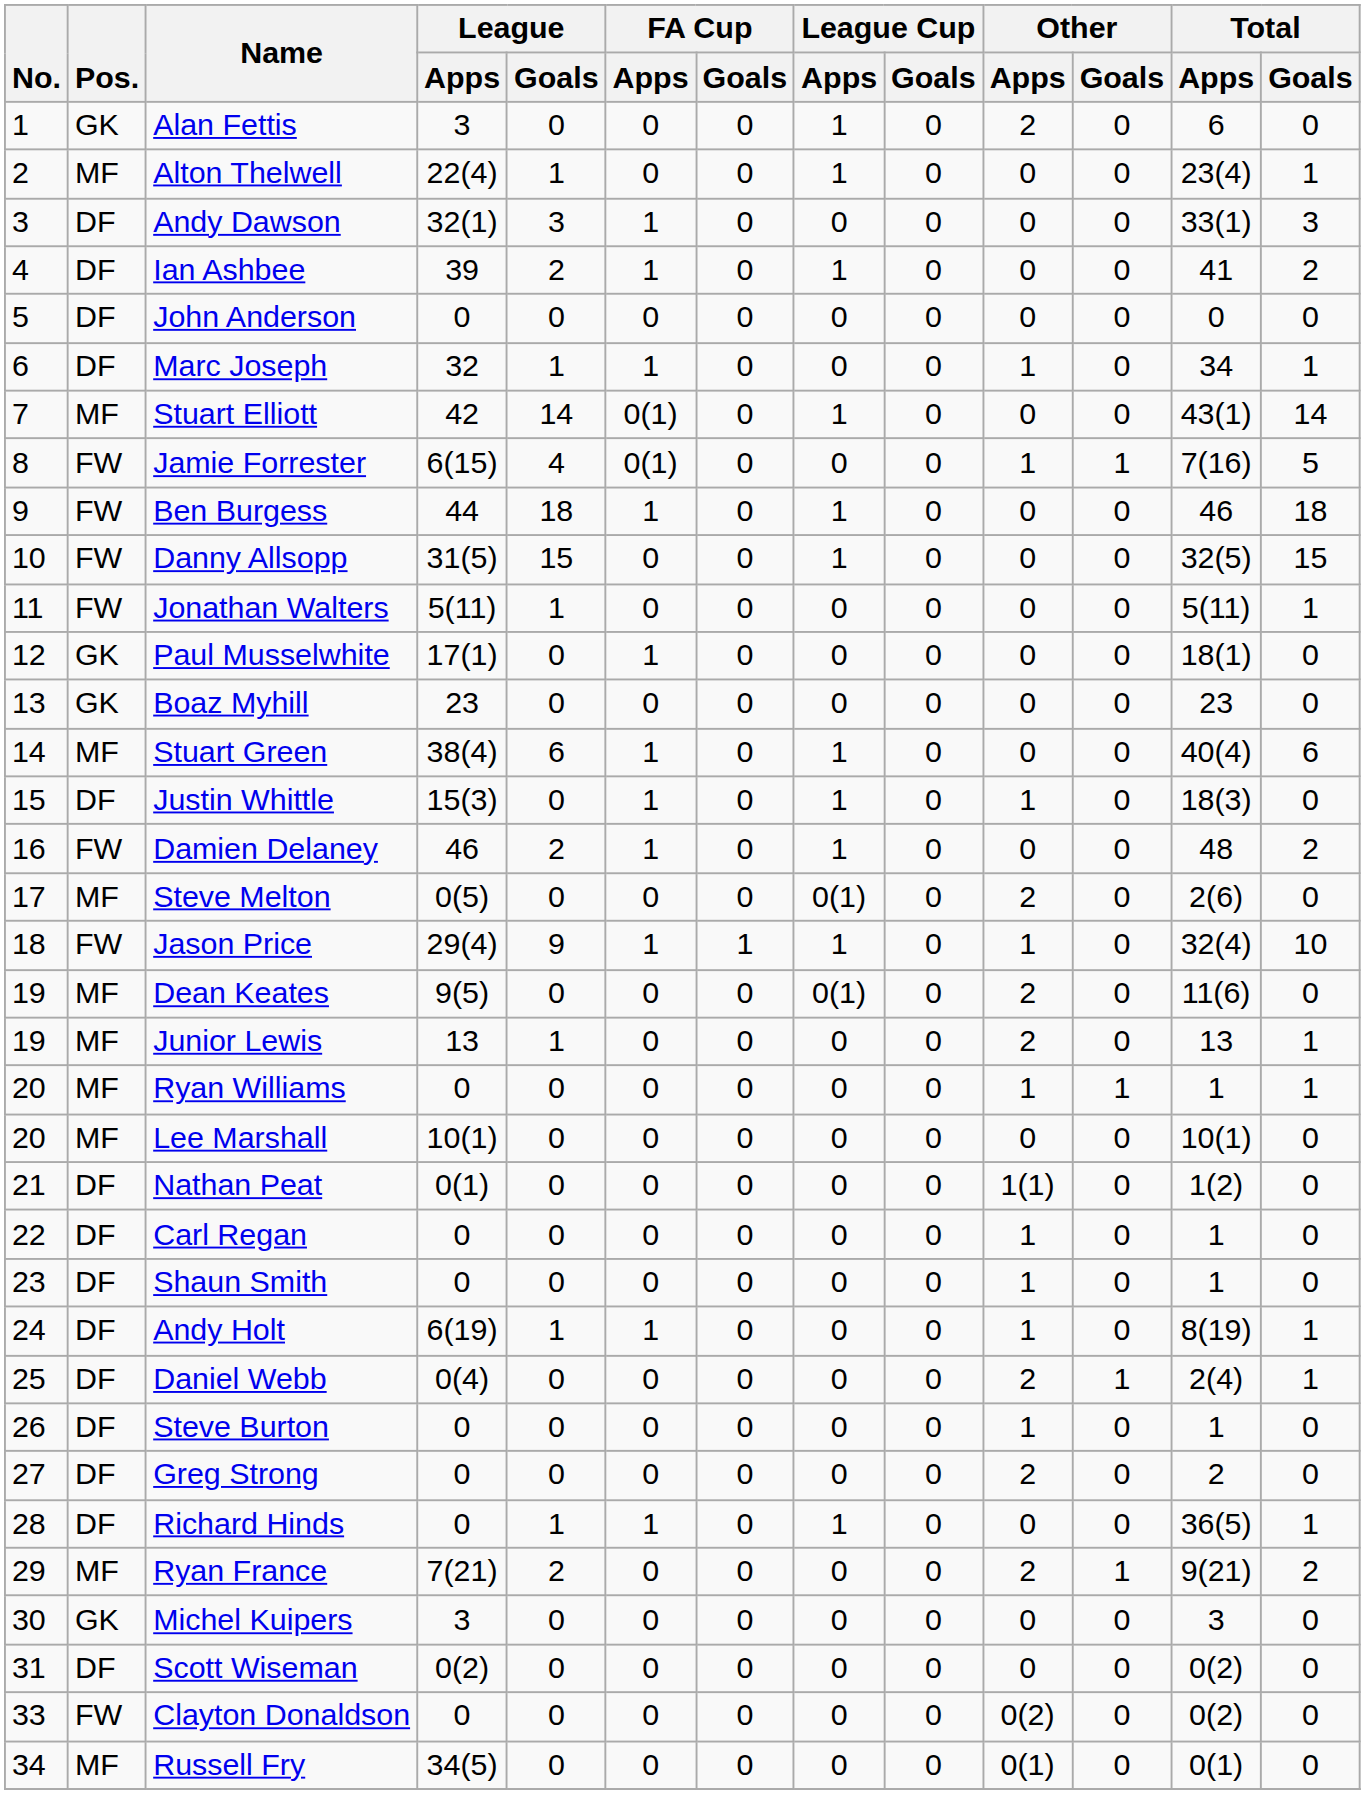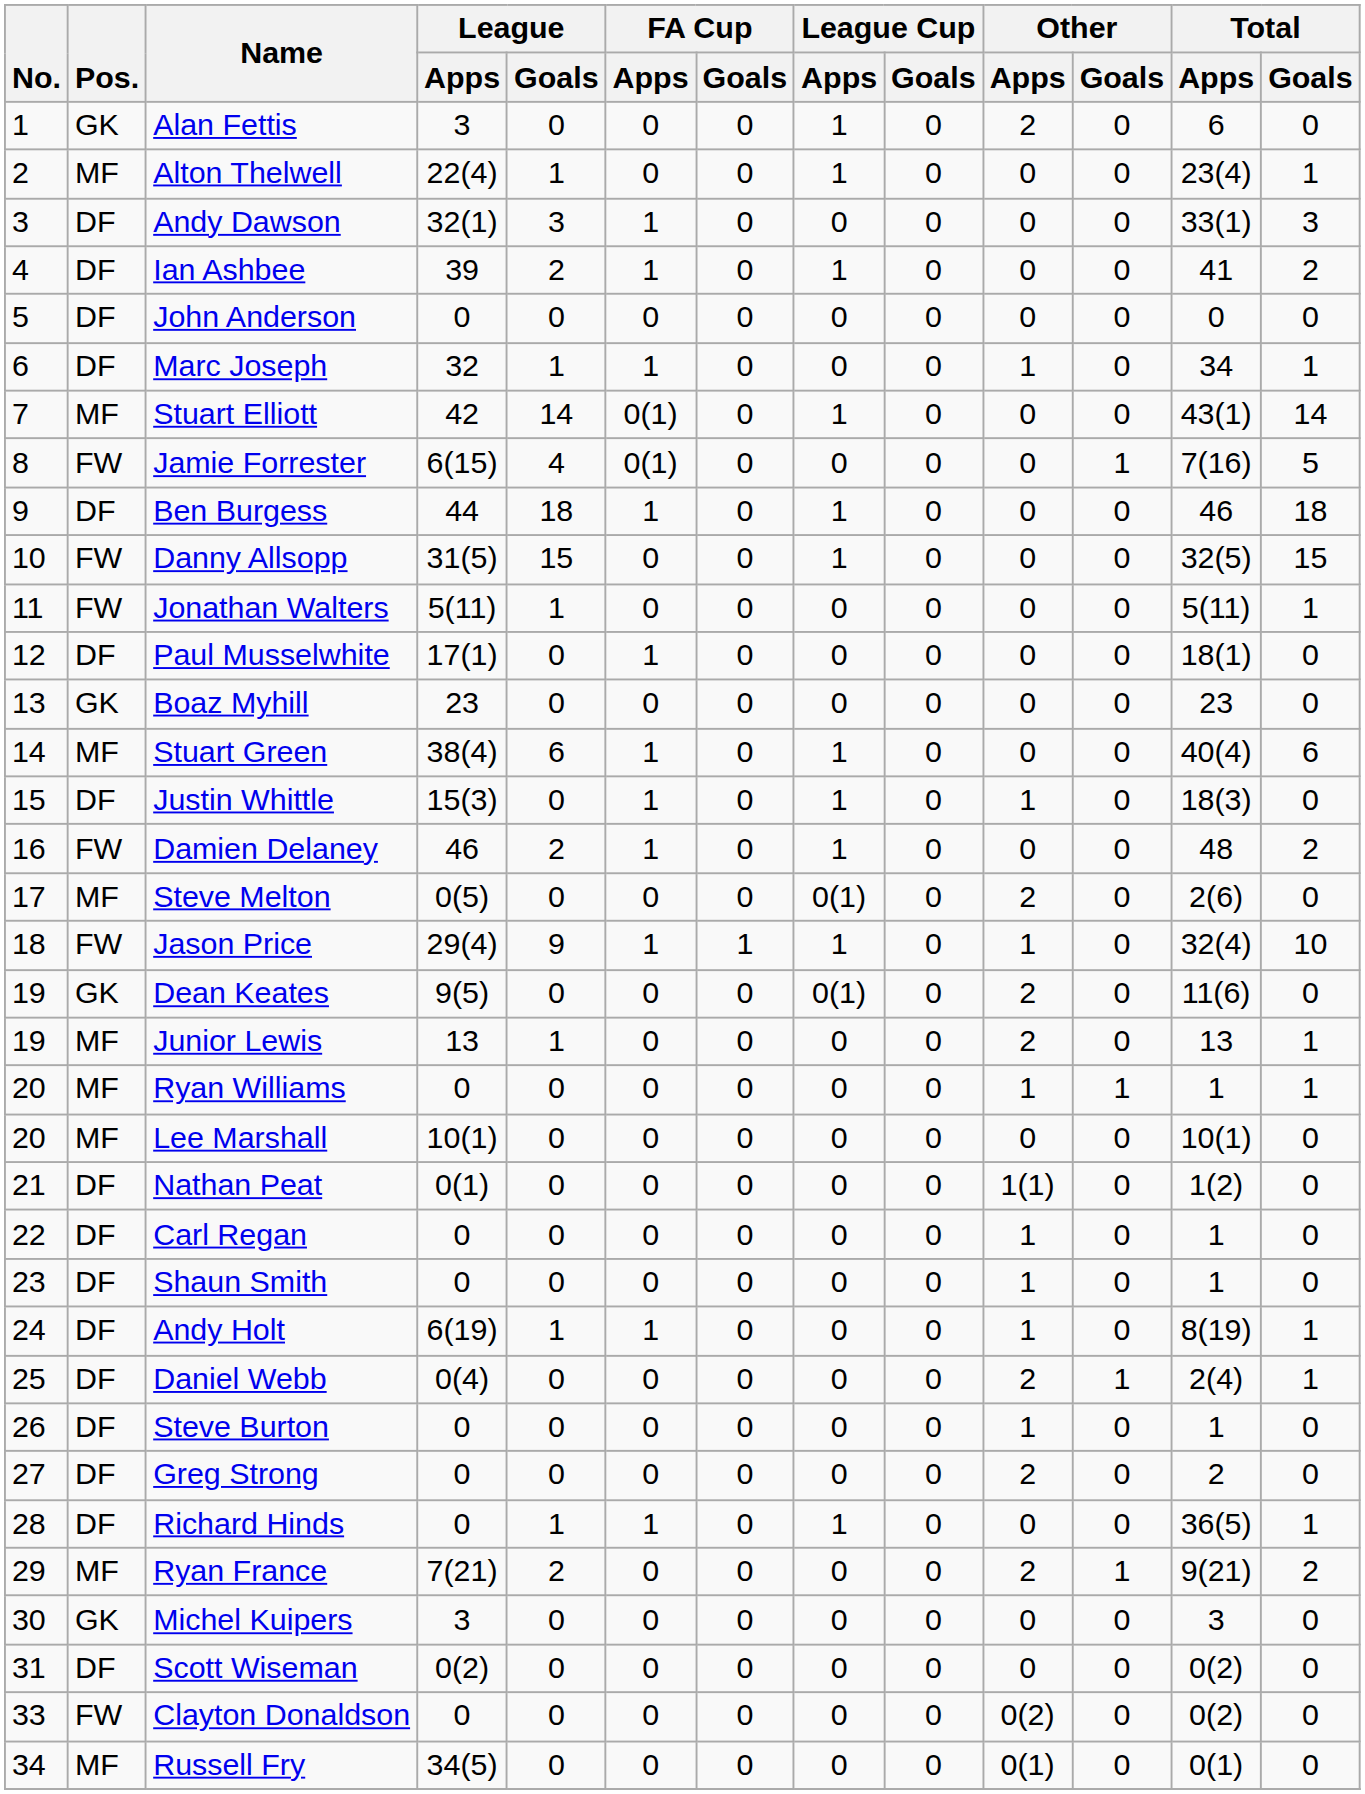 <table class="wikitable" style="text-align:center">
 <tr>
 <th rowspan="2" valign="bottom">No.</th>
 <th rowspan="2" valign="bottom">Pos.</th>
 <th rowspan="2">Name</th>
 <th colspan="2" width="85">League</th>
 <th colspan="2" width="85">FA Cup</th>
 <th colspan="2" width="85">League Cup</th>
 <th colspan="2" width="85">Other</th>
 <th colspan="2" width="85">Total</th>
 </tr>
 <tr>
 <th>Apps</th>
 <th>Goals</th>
 <th>Apps</th>
 <th>Goals</th>
 <th>Apps</th>
 <th>Goals</th>
 <th>Apps</th>
 <th>Goals</th>
 <th>Apps</th>
 <th>Goals</th>
 </tr>
 <tr>
 <td align="left">1</td>
 <td align="left">GK</td>
 <td align="left"> <a href='#'>Alan Fettis</a></td>
 <td>3</td>
 <td>0</td>
 <td>0</td>
 <td>0</td>
 <td>1</td>
 <td>0</td>
 <td>2</td>
 <td>0</td>
 <td>6</td>
 <td>0</td>
 </tr>
 <tr>
 <td align="left">2</td>
 <td align="left">MF</td>
 <td align="left"> <a href='#'>Alton Thelwell</a></td>
 <td>22(4)</td>
 <td>1</td>
 <td>0</td>
 <td>0</td>
 <td>1</td>
 <td>0</td>
 <td>0</td>
 <td>0</td>
 <td>23(4)</td>
 <td>1</td>
 </tr>
 <tr>
 <td align="left">3</td>
 <td align="left">DF</td>
 <td align="left"> <a href='#'>Andy Dawson</a></td>
 <td>32(1)</td>
 <td>3</td>
 <td>1</td>
 <td>0</td>
 <td>0</td>
 <td>0</td>
 <td>0</td>
 <td>0</td>
 <td>33(1)</td>
 <td>3</td>
 </tr>
 <tr>
 <td align="left">4</td>
 <td align="left">DF</td>
 <td align="left"> <a href='#'>Ian Ashbee</a></td>
 <td>39</td>
 <td>2</td>
 <td>1</td>
 <td>0</td>
 <td>1</td>
 <td>0</td>
 <td>0</td>
 <td>0</td>
 <td>41</td>
 <td>2</td>
 </tr>
 <tr>
 <td align="left">5</td>
 <td align="left">DF</td>
 <td align="left"> <a href='#'>John Anderson</a></td>
 <td>0</td>
 <td>0</td>
 <td>0</td>
 <td>0</td>
 <td>0</td>
 <td>0</td>
 <td>0</td>
 <td>0</td>
 <td>0</td>
 <td>0</td>
 </tr>
 <tr>
 <td align="left">6</td>
 <td align="left">DF</td>
 <td align="left"> <a href='#'>Marc Joseph</a></td>
 <td>32</td>
 <td>1</td>
 <td>1</td>
 <td>0</td>
 <td>0</td>
 <td>0</td>
 <td>1</td>
 <td>0</td>
 <td>34</td>
 <td>1</td>
 </tr>
 <tr>
 <td align="left">7</td>
 <td align="left">MF</td>
 <td align="left"> <a href='#'>Stuart Elliott</a></td>
 <td>42</td>
 <td>14</td>
 <td>0(1)</td>
 <td>0</td>
 <td>1</td>
 <td>0</td>
 <td>0</td>
 <td>0</td>
 <td>43(1)</td>
 <td>14</td>
 </tr>
 <tr>
 <td align="left">8</td>
 <td align="left">FW</td>
 <td align="left"> <a href='#'>Jamie Forrester</a></td>
 <td>6(15)</td>
 <td>4</td>
 <td>0(1)</td>
 <td>0</td>
 <td>0</td>
 <td>0</td>
-<td>1</td>
+<td>0</td>
 <td>1</td>
 <td>7(16)</td>
 <td>5</td>
 </tr>
 <tr>
 <td align="left">9</td>
-<td align="left">FW</td>
+<td align="left">DF</td>
 <td align="left"> <a href='#'>Ben Burgess</a></td>
 <td>44</td>
 <td>18</td>
 <td>1</td>
 <td>0</td>
 <td>1</td>
 <td>0</td>
 <td>0</td>
 <td>0</td>
 <td>46</td>
 <td>18</td>
 </tr>
 <tr>
 <td align="left">10</td>
 <td align="left">FW</td>
 <td align="left"> <a href='#'>Danny Allsopp</a></td>
 <td>31(5)</td>
 <td>15</td>
 <td>0</td>
 <td>0</td>
 <td>1</td>
 <td>0</td>
 <td>0</td>
 <td>0</td>
 <td>32(5)</td>
 <td>15</td>
 </tr>
 <tr>
 <td align="left">11</td>
 <td align="left">FW</td>
 <td align="left"> <a href='#'>Jonathan Walters</a></td>
 <td>5(11)</td>
 <td>1</td>
 <td>0</td>
 <td>0</td>
 <td>0</td>
 <td>0</td>
 <td>0</td>
 <td>0</td>
 <td>5(11)</td>
 <td>1</td>
 </tr>
 <tr>
 <td align="left">12</td>
-<td align="left">GK</td>
+<td align="left">DF</td>
 <td align="left"> <a href='#'>Paul Musselwhite</a></td>
 <td>17(1)</td>
 <td>0</td>
 <td>1</td>
 <td>0</td>
 <td>0</td>
 <td>0</td>
 <td>0</td>
 <td>0</td>
 <td>18(1)</td>
 <td>0</td>
 </tr>
 <tr>
 <td align="left">13</td>
 <td align="left">GK</td>
 <td align="left"> <a href='#'>Boaz Myhill</a></td>
 <td>23</td>
 <td>0</td>
 <td>0</td>
 <td>0</td>
 <td>0</td>
 <td>0</td>
 <td>0</td>
 <td>0</td>
 <td>23</td>
 <td>0</td>
 </tr>
 <tr>
 <td align="left">14</td>
 <td align="left">MF</td>
 <td align="left"> <a href='#'>Stuart Green</a></td>
 <td>38(4)</td>
 <td>6</td>
 <td>1</td>
 <td>0</td>
 <td>1</td>
 <td>0</td>
 <td>0</td>
 <td>0</td>
 <td>40(4)</td>
 <td>6</td>
 </tr>
 <tr>
 <td align="left">15</td>
 <td align="left">DF</td>
 <td align="left"> <a href='#'>Justin Whittle</a></td>
 <td>15(3)</td>
 <td>0</td>
 <td>1</td>
 <td>0</td>
 <td>1</td>
 <td>0</td>
 <td>1</td>
 <td>0</td>
 <td>18(3)</td>
 <td>0</td>
 </tr>
 <tr>
 <td align="left">16</td>
 <td align="left">FW</td>
 <td align="left"> <a href='#'>Damien Delaney</a></td>
 <td>46</td>
 <td>2</td>
 <td>1</td>
 <td>0</td>
 <td>1</td>
 <td>0</td>
 <td>0</td>
 <td>0</td>
 <td>48</td>
 <td>2</td>
 </tr>
 <tr>
 <td align="left">17</td>
 <td align="left">MF</td>
 <td align="left"> <a href='#'>Steve Melton</a></td>
 <td>0(5)</td>
 <td>0</td>
 <td>0</td>
 <td>0</td>
 <td>0(1)</td>
 <td>0</td>
 <td>2</td>
 <td>0</td>
 <td>2(6)</td>
 <td>0</td>
 </tr>
 <tr>
 <td align="left">18</td>
 <td align="left">FW</td>
 <td align="left"> <a href='#'>Jason Price</a></td>
 <td>29(4)</td>
 <td>9</td>
 <td>1</td>
 <td>1</td>
 <td>1</td>
 <td>0</td>
 <td>1</td>
 <td>0</td>
 <td>32(4)</td>
 <td>10</td>
 </tr>
 <tr>
 <td align="left">19</td>
-<td align="left">MF</td>
+<td align="left">GK</td>
 <td align="left"> <a href='#'>Dean Keates</a></td>
 <td>9(5)</td>
 <td>0</td>
 <td>0</td>
 <td>0</td>
 <td>0(1)</td>
 <td>0</td>
 <td>2</td>
 <td>0</td>
 <td>11(6)</td>
 <td>0</td>
 </tr>
 <tr>
 <td align="left">19</td>
 <td align="left">MF</td>
 <td align="left"> <a href='#'>Junior Lewis</a></td>
 <td>13</td>
 <td>1</td>
 <td>0</td>
 <td>0</td>
 <td>0</td>
 <td>0</td>
 <td>2</td>
 <td>0</td>
 <td>13</td>
 <td>1</td>
 </tr>
 <tr>
 <td align="left">20</td>
 <td align="left">MF</td>
 <td align="left"> <a href='#'>Ryan Williams</a></td>
 <td>0</td>
 <td>0</td>
 <td>0</td>
 <td>0</td>
 <td>0</td>
 <td>0</td>
 <td>1</td>
 <td>1</td>
 <td>1</td>
 <td>1</td>
 </tr>
 <tr>
 <td align="left">20</td>
 <td align="left">MF</td>
 <td align="left"> <a href='#'>Lee Marshall</a></td>
 <td>10(1)</td>
 <td>0</td>
 <td>0</td>
 <td>0</td>
 <td>0</td>
 <td>0</td>
 <td>0</td>
 <td>0</td>
 <td>10(1)</td>
 <td>0</td>
 </tr>
 <tr>
 <td align="left">21</td>
 <td align="left">DF</td>
 <td align="left"> <a href='#'>Nathan Peat</a></td>
 <td>0(1)</td>
 <td>0</td>
 <td>0</td>
 <td>0</td>
 <td>0</td>
 <td>0</td>
 <td>1(1)</td>
 <td>0</td>
 <td>1(2)</td>
 <td>0</td>
 </tr>
 <tr>
 <td align="left">22</td>
 <td align="left">DF</td>
 <td align="left"> <a href='#'>Carl Regan</a></td>
 <td>0</td>
 <td>0</td>
 <td>0</td>
 <td>0</td>
 <td>0</td>
 <td>0</td>
 <td>1</td>
 <td>0</td>
 <td>1</td>
 <td>0</td>
 </tr>
 <tr>
 <td align="left">23</td>
 <td align="left">DF</td>
 <td align="left"> <a href='#'>Shaun Smith</a></td>
 <td>0</td>
 <td>0</td>
 <td>0</td>
 <td>0</td>
 <td>0</td>
 <td>0</td>
 <td>1</td>
 <td>0</td>
 <td>1</td>
 <td>0</td>
 </tr>
 <tr>
 <td align="left">24</td>
 <td align="left">DF</td>
 <td align="left"> <a href='#'>Andy Holt</a></td>
 <td>6(19)</td>
 <td>1</td>
 <td>1</td>
 <td>0</td>
 <td>0</td>
 <td>0</td>
 <td>1</td>
 <td>0</td>
 <td>8(19)</td>
 <td>1</td>
 </tr>
 <tr>
 <td align="left">25</td>
 <td align="left">DF</td>
 <td align="left"> <a href='#'>Daniel Webb</a></td>
 <td>0(4)</td>
 <td>0</td>
 <td>0</td>
 <td>0</td>
 <td>0</td>
 <td>0</td>
 <td>2</td>
 <td>1</td>
 <td>2(4)</td>
 <td>1</td>
 </tr>
 <tr>
 <td align="left">26</td>
 <td align="left">DF</td>
 <td align="left"> <a href='#'>Steve Burton</a></td>
 <td>0</td>
 <td>0</td>
 <td>0</td>
 <td>0</td>
 <td>0</td>
 <td>0</td>
 <td>1</td>
 <td>0</td>
 <td>1</td>
 <td>0</td>
 </tr>
 <tr>
 <td align="left">27</td>
 <td align="left">DF</td>
 <td align="left"> <a href='#'>Greg Strong</a></td>
 <td>0</td>
 <td>0</td>
 <td>0</td>
 <td>0</td>
 <td>0</td>
 <td>0</td>
 <td>2</td>
 <td>0</td>
 <td>2</td>
 <td>0</td>
 </tr>
 <tr>
 <td align="left">28</td>
 <td align="left">DF</td>
 <td align="left"> <a href='#'>Richard Hinds</a></td>
 <td>0</td>
 <td>1</td>
 <td>1</td>
 <td>0</td>
 <td>1</td>
 <td>0</td>
 <td>0</td>
 <td>0</td>
 <td>36(5)</td>
 <td>1</td>
 </tr>
 <tr>
 <td align="left">29</td>
 <td align="left">MF</td>
 <td align="left"> <a href='#'>Ryan France</a></td>
 <td>7(21)</td>
 <td>2</td>
 <td>0</td>
 <td>0</td>
 <td>0</td>
 <td>0</td>
 <td>2</td>
 <td>1</td>
 <td>9(21)</td>
 <td>2</td>
 </tr>
 <tr>
 <td align="left">30</td>
 <td align="left">GK</td>
 <td align="left"> <a href='#'>Michel Kuipers</a></td>
 <td>3</td>
 <td>0</td>
 <td>0</td>
 <td>0</td>
 <td>0</td>
 <td>0</td>
 <td>0</td>
 <td>0</td>
 <td>3</td>
 <td>0</td>
 </tr>
 <tr>
 <td align="left">31</td>
 <td align="left">DF</td>
 <td align="left"> <a href='#'>Scott Wiseman</a></td>
 <td>0(2)</td>
 <td>0</td>
 <td>0</td>
 <td>0</td>
 <td>0</td>
 <td>0</td>
 <td>0</td>
 <td>0</td>
 <td>0(2)</td>
 <td>0</td>
 </tr>
 <tr>
 <td align="left">33</td>
 <td align="left">FW</td>
 <td align="left"> <a href='#'>Clayton Donaldson</a></td>
 <td>0</td>
 <td>0</td>
 <td>0</td>
 <td>0</td>
 <td>0</td>
 <td>0</td>
 <td>0(2)</td>
 <td>0</td>
 <td>0(2)</td>
 <td>0</td>
 </tr>
 <tr>
 <td align="left">34</td>
 <td align="left">MF</td>
 <td align="left"> <a href='#'>Russell Fry</a></td>
 <td>34(5)</td>
 <td>0</td>
 <td>0</td>
 <td>0</td>
 <td>0</td>
 <td>0</td>
 <td>0(1)</td>
 <td>0</td>
 <td>0(1)</td>
 <td>0</td>
 </tr>
 <tr>
 </tr>
 </table>
